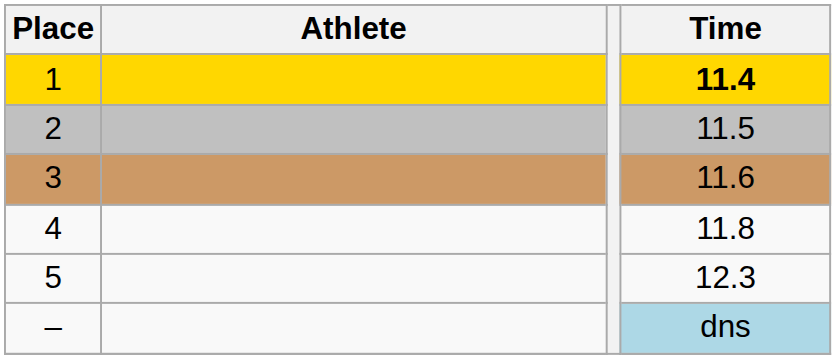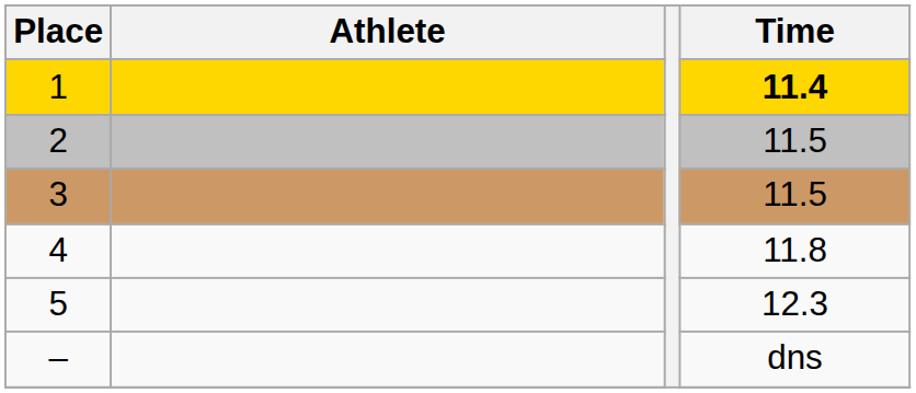 <table class="wikitable" style="text-align:center">
 <tr>
 <th>Place</th>
 <th width=250>Athlete</th>
 <th rowspan=27></th>
 <th width=100>Time</th>
 </tr>
 <tr bgcolor=gold>
 <td>1</td>
 <td align=left></td>
 <td><strong>11.4</strong></td>
 </tr>
 <tr bgcolor=silver>
 <td>2</td>
 <td align=left></td>
 <td>11.5</td>
 </tr>
 <tr bgcolor=cc9966>
 <td>3</td>
 <td align=left></td>
-<td>11.6</td>
+<td>11.5</td>
 </tr>
 <tr>
 <td>4</td>
 <td align=left></td>
 <td>11.8</td>
 </tr>
 <tr>
 <td>5</td>
 <td align=left></td>
 <td>12.3</td>
 </tr>
 <tr>
 <td>–</td>
 <td align=left></td>
-<td style="background: lightblue;">dns</td>
+<td>dns</td>
 </tr>
 <tr>
 </tr>
 </table>
